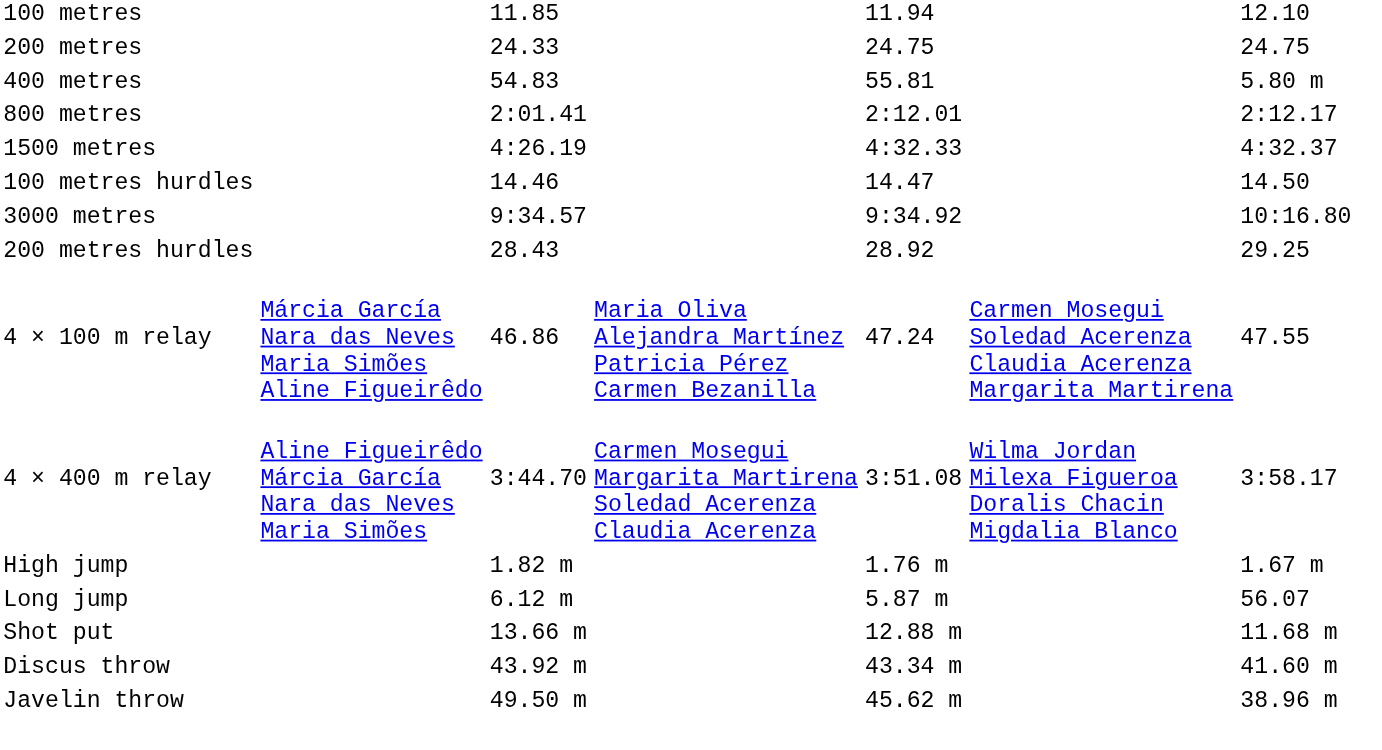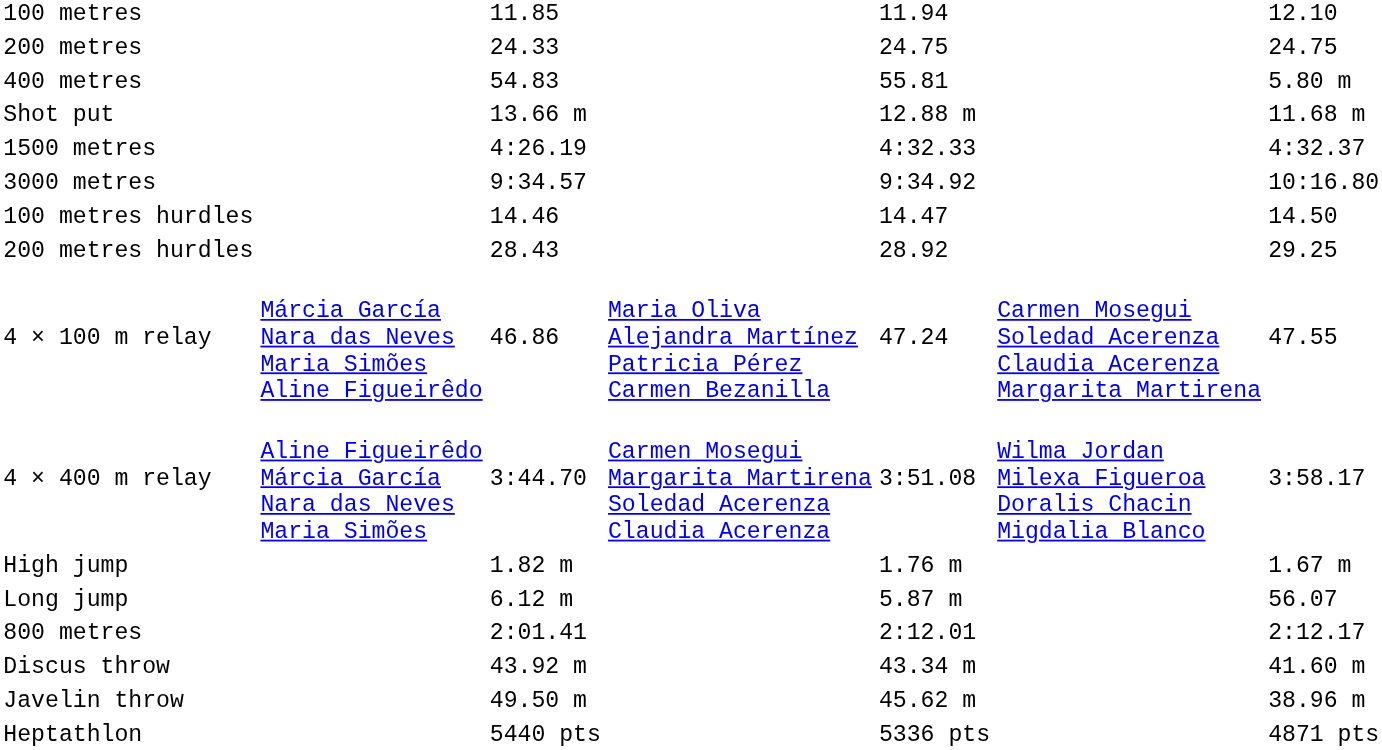 <table>
 <tr>
 <td>100 metres</td>
 <td></td>
 <td>11.85</td>
 <td></td>
 <td>11.94</td>
 <td></td>
 <td>12.10</td>
 </tr>
 <tr>
 <td>200 metres</td>
 <td></td>
 <td>24.33</td>
 <td></td>
 <td>24.75</td>
 <td></td>
 <td>24.75</td>
 </tr>
 <tr>
 <td>400 metres</td>
 <td></td>
 <td>54.83</td>
 <td></td>
 <td>55.81</td>
 <td></td>
 <td>5.80 m</td>
 </tr>
 <tr>
-<td>800 metres</td>
+<td>Shot put</td>
 <td></td>
-<td>2:01.41</td>
+<td>13.66 m</td>
 <td></td>
-<td>2:12.01</td>
+<td>12.88 m</td>
 <td></td>
-<td>2:12.17</td>
+<td>11.68 m</td>
 </tr>
 <tr>
 <td>1500 metres</td>
 <td></td>
 <td>4:26.19</td>
 <td></td>
 <td>4:32.33</td>
 <td></td>
 <td>4:32.37</td>
 </tr>
 <tr>
+<td>3000 metres</td>
+<td></td>
+<td>9:34.57</td>
+<td></td>
+<td>9:34.92</td>
+<td></td>
+<td>10:16.80</td>
+</tr>
+<tr>
 <td>100 metres hurdles</td>
 <td></td>
 <td>14.46</td>
 <td></td>
 <td>14.47</td>
 <td></td>
 <td>14.50</td>
-</tr>
-<tr>
-<td>3000 metres</td>
-<td></td>
-<td>9:34.57</td>
-<td></td>
-<td>9:34.92</td>
-<td></td>
-<td>10:16.80</td>
 </tr>
 <tr>
 <td>200 metres hurdles</td>
 <td></td>
 <td>28.43</td>
 <td></td>
 <td>28.92</td>
 <td></td>
 <td>29.25</td>
 </tr>
 <tr>
 <td>4 × 100 m relay</td>
 <td><br><a href='#'>Márcia García</a><br><a href='#'>Nara das Neves</a><br><a href='#'>Maria Simões</a><br><a href='#'>Aline Figueirêdo</a></td>
 <td>46.86</td>
 <td><br><a href='#'>Maria Oliva</a><br><a href='#'>Alejandra Martínez</a><br><a href='#'>Patricia Pérez</a><br><a href='#'>Carmen Bezanilla</a></td>
 <td>47.24</td>
 <td><br><a href='#'>Carmen Mosegui</a><br><a href='#'>Soledad Acerenza</a><br><a href='#'>Claudia Acerenza</a><br><a href='#'>Margarita Martirena</a></td>
 <td>47.55</td>
 </tr>
 <tr>
 <td>4 × 400 m relay</td>
 <td><br><a href='#'>Aline Figueirêdo</a><br><a href='#'>Márcia García</a><br><a href='#'>Nara das Neves</a><br><a href='#'>Maria Simões</a></td>
 <td>3:44.70</td>
 <td><br><a href='#'>Carmen Mosegui</a><br><a href='#'>Margarita Martirena</a><br><a href='#'>Soledad Acerenza</a><br><a href='#'>Claudia Acerenza</a></td>
 <td>3:51.08</td>
 <td><br><a href='#'>Wilma Jordan</a><br><a href='#'>Milexa Figueroa</a><br><a href='#'>Doralis Chacin</a><br><a href='#'>Migdalia Blanco</a></td>
 <td>3:58.17</td>
 </tr>
 <tr>
 <td>High jump</td>
 <td></td>
 <td>1.82 m</td>
 <td></td>
 <td>1.76 m</td>
 <td></td>
 <td>1.67 m</td>
 </tr>
 <tr>
 <td>Long jump</td>
 <td></td>
 <td>6.12 m</td>
 <td></td>
 <td>5.87 m</td>
 <td></td>
 <td>56.07</td>
 </tr>
 <tr>
-<td>Shot put</td>
+<td>800 metres</td>
 <td></td>
-<td>13.66 m</td>
+<td>2:01.41</td>
 <td></td>
-<td>12.88 m</td>
+<td>2:12.01</td>
 <td></td>
-<td>11.68 m</td>
+<td>2:12.17</td>
 </tr>
 <tr>
 <td>Discus throw</td>
 <td></td>
 <td>43.92 m</td>
 <td></td>
 <td>43.34 m</td>
 <td></td>
 <td>41.60 m</td>
 </tr>
 <tr>
 <td>Javelin throw</td>
 <td></td>
 <td>49.50 m</td>
 <td></td>
 <td>45.62 m</td>
 <td></td>
 <td>38.96 m</td>
 </tr>
+<tr>
+<td>Heptathlon</td>
+<td></td>
+<td>5440 pts</td>
+<td></td>
+<td>5336 pts</td>
+<td></td>
+<td>4871 pts</td>
+</tr>
 </table>
